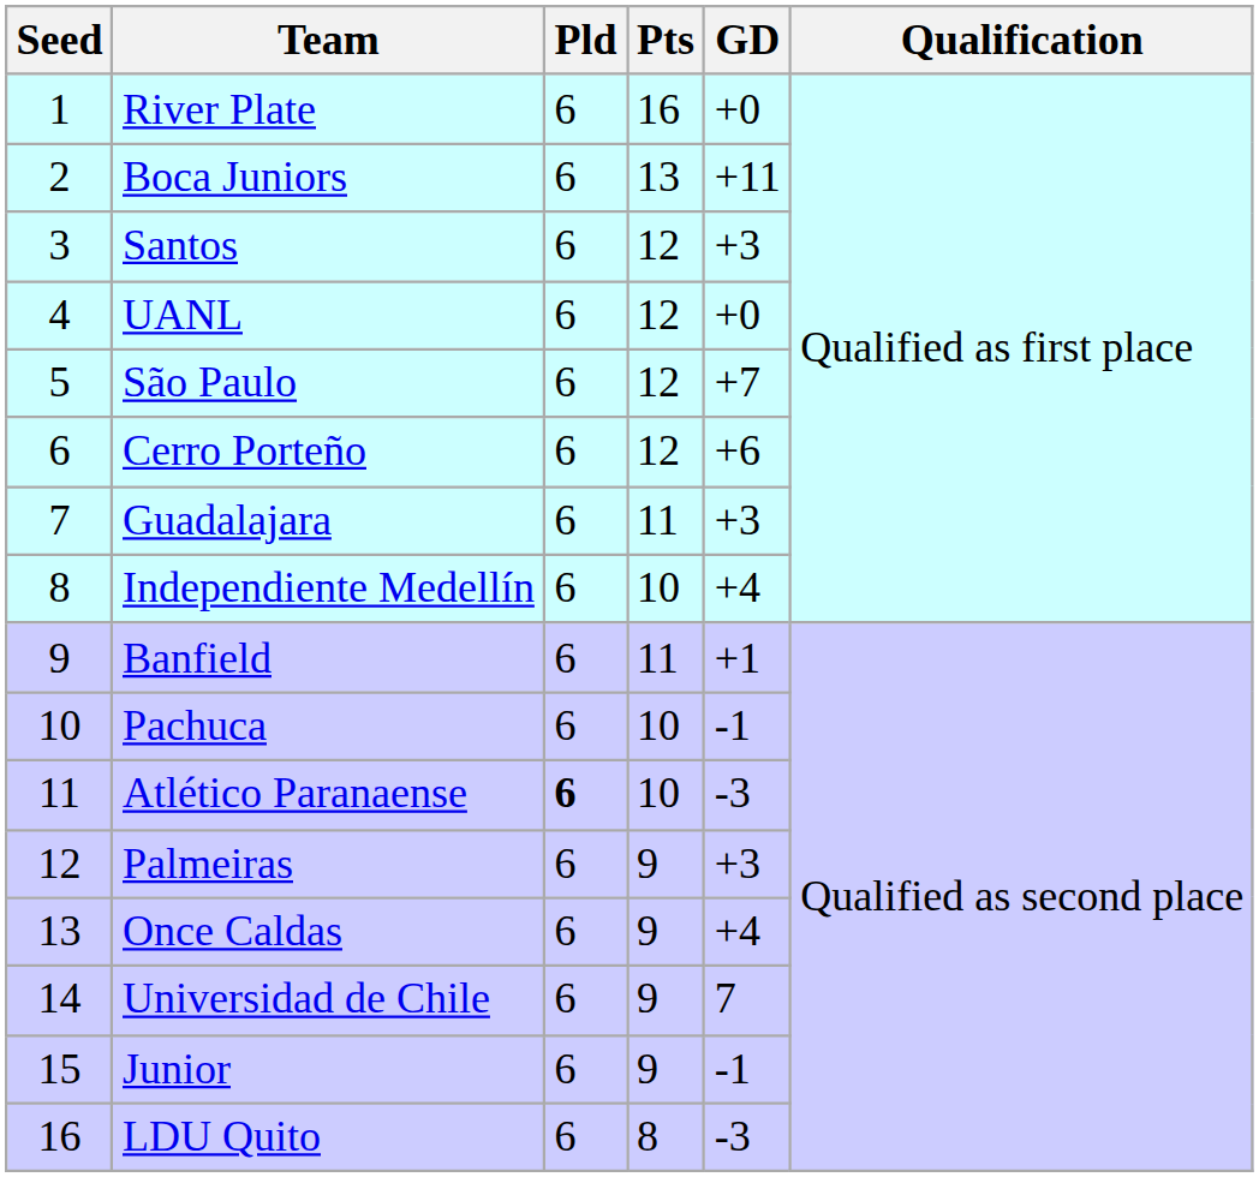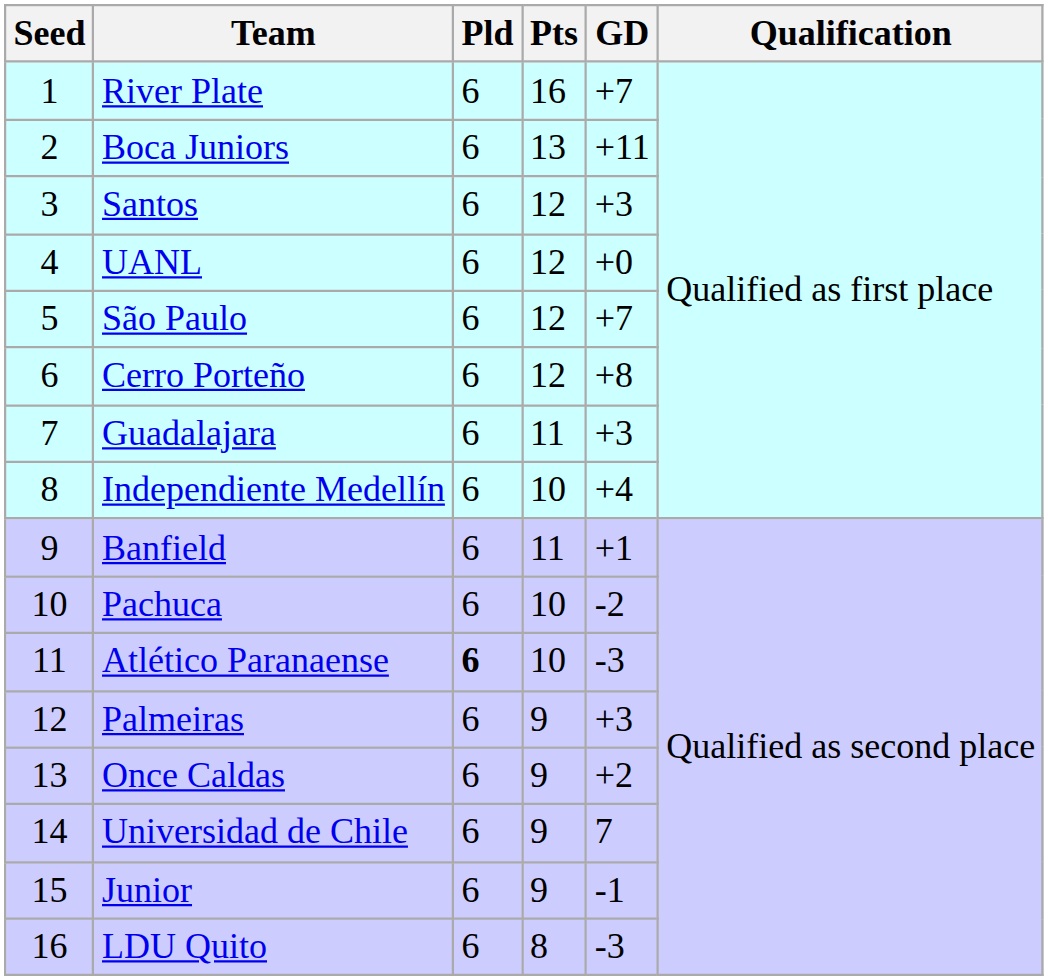 <table class="wikitable">
 <tr>
 <th>Seed</th>
 <th>Team</th>
 <th>Pld</th>
 <th>Pts</th>
 <th>GD</th>
 <th>Qualification</th>
 </tr>
 <tr bgcolor="ccffff">
 <td align="center">1</td>
 <td> <a href='#'>River Plate</a></td>
 <td>6</td>
 <td>16</td>
-<td>+0</td>
+<td>+7</td>
 <td rowspan=8>Qualified as first place</td>
 </tr>
 <tr bgcolor="ccffff">
 <td align="center">2</td>
 <td> <a href='#'>Boca Juniors</a></td>
 <td>6</td>
 <td>13</td>
 <td>+11</td>
 </tr>
 <tr bgcolor="ccffff">
 <td align="center">3</td>
 <td> <a href='#'>Santos</a></td>
 <td>6</td>
 <td>12</td>
 <td>+3</td>
 </tr>
 <tr bgcolor="ccffff">
 <td align="center">4</td>
 <td> <a href='#'>UANL</a></td>
 <td>6</td>
 <td>12</td>
 <td>+0</td>
 </tr>
 <tr bgcolor="ccffff">
 <td align="center">5</td>
 <td> <a href='#'>São Paulo</a></td>
 <td>6</td>
 <td>12</td>
 <td>+7</td>
 </tr>
 <tr bgcolor="ccffff">
 <td align="center">6</td>
 <td> <a href='#'>Cerro Porteño</a></td>
 <td>6</td>
 <td>12</td>
-<td>+6</td>
+<td>+8</td>
 </tr>
 <tr bgcolor="ccffff">
 <td align="center">7</td>
 <td> <a href='#'>Guadalajara</a></td>
 <td>6</td>
 <td>11</td>
 <td>+3</td>
 </tr>
 <tr bgcolor="ccffff">
 <td align="center">8</td>
 <td> <a href='#'>Independiente Medellín</a></td>
 <td>6</td>
 <td>10</td>
 <td>+4</td>
 </tr>
 <tr bgcolor="ccccff">
 <td align="center">9</td>
 <td> <a href='#'>Banfield</a></td>
 <td>6</td>
 <td>11</td>
 <td>+1</td>
 <td rowspan=8>Qualified as second place</td>
 </tr>
 <tr bgcolor="ccccff">
 <td align="center">10</td>
 <td> <a href='#'>Pachuca</a></td>
 <td>6</td>
 <td>10</td>
-<td>-1</td>
+<td>-2</td>
 </tr>
 <tr bgcolor="ccccff">
 <td align="center">11</td>
 <td> <a href='#'>Atlético Paranaense</a></td>
 <td><strong>6</strong></td>
 <td>10</td>
 <td>-3</td>
 </tr>
 <tr bgcolor="ccccff">
 <td align="center">12</td>
 <td> <a href='#'>Palmeiras</a></td>
 <td>6</td>
 <td>9</td>
 <td>+3</td>
 </tr>
 <tr bgcolor="ccccff">
 <td align="center">13</td>
 <td> <a href='#'>Once Caldas</a></td>
 <td>6</td>
 <td>9</td>
-<td>+4</td>
+<td>+2</td>
 </tr>
 <tr bgcolor="ccccff">
 <td align="center">14</td>
 <td> <a href='#'>Universidad de Chile</a></td>
 <td>6</td>
 <td>9</td>
 <td>7</td>
 </tr>
 <tr bgcolor="ccccff">
 <td align="center">15</td>
 <td> <a href='#'>Junior</a></td>
 <td>6</td>
 <td>9</td>
 <td>-1</td>
 </tr>
 <tr bgcolor="ccccff">
 <td align="center">16</td>
 <td> <a href='#'>LDU Quito</a></td>
 <td>6</td>
 <td>8</td>
 <td>-3</td>
 </tr>
 </table>
